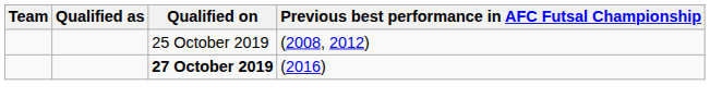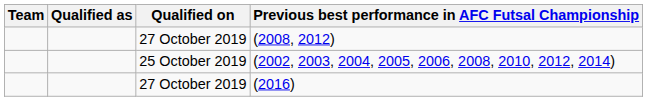 <table class="wikitable sortable">
 <tr>
 <th>Team</th>
 <th>Qualified as</th>
 <th>Qualified on</th>
 <th>Previous best performance in <a href='#'>AFC Futsal Championship</a></th>
 </tr>
 <tr>
 <td></td>
 <td></td>
-<td>25 October 2019</td>
+<td>27 October 2019</td>
 <td> (<a href='#'>2008</a>, <a href='#'>2012</a>)</td>
 </tr>
 <tr>
 <td></td>
 <td></td>
-<td><strong>27 October 2019</strong></td>
+<td>25 October 2019</td>
+<td> (<a href='#'>2002</a>, <a href='#'>2003</a>, <a href='#'>2004</a>, <a href='#'>2005</a>, <a href='#'>2006</a>, <a href='#'>2008</a>, <a href='#'>2010</a>, <a href='#'>2012</a>, <a href='#'>2014</a>)</td>
+</tr>
+<tr>
+<td></td>
+<td></td>
+<td>27 October 2019</td>
 <td> (<a href='#'>2016</a>)</td>
 </tr>
 </table>
